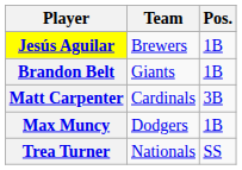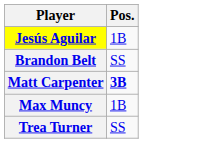 <table class="wikitable plainrowheaders">
 <tr>
 <th scope="col">Player</th>
-<th scope="col">Team</th>
 <th scope="col">Pos.</th>
 </tr>
 <tr>
 <th scope="row" style="background:yellow;"><a href='#'>Jesús Aguilar</a></th>
-<td><a href='#'>Brewers</a></td>
 <td><a href='#'>1B</a></td>
 </tr>
 <tr>
 <th scope="row"><a href='#'>Brandon Belt</a></th>
-<td><a href='#'>Giants</a></td>
-<td><a href='#'>1B</a></td>
+<td><a href='#'>SS</a></td>
 </tr>
 <tr>
 <th scope="row"><a href='#'>Matt Carpenter</a></th>
-<td><a href='#'>Cardinals</a></td>
-<td><a href='#'>3B</a></td>
+<td><strong><a href='#'>3B</a></strong></td>
 </tr>
 <tr>
 <th scope="row"><a href='#'>Max Muncy</a></th>
-<td><a href='#'>Dodgers</a></td>
 <td><a href='#'>1B</a></td>
 </tr>
 <tr>
 <th scope="row"><a href='#'>Trea Turner</a></th>
-<td><a href='#'>Nationals</a></td>
 <td><a href='#'>SS</a></td>
 </tr>
 </table>
